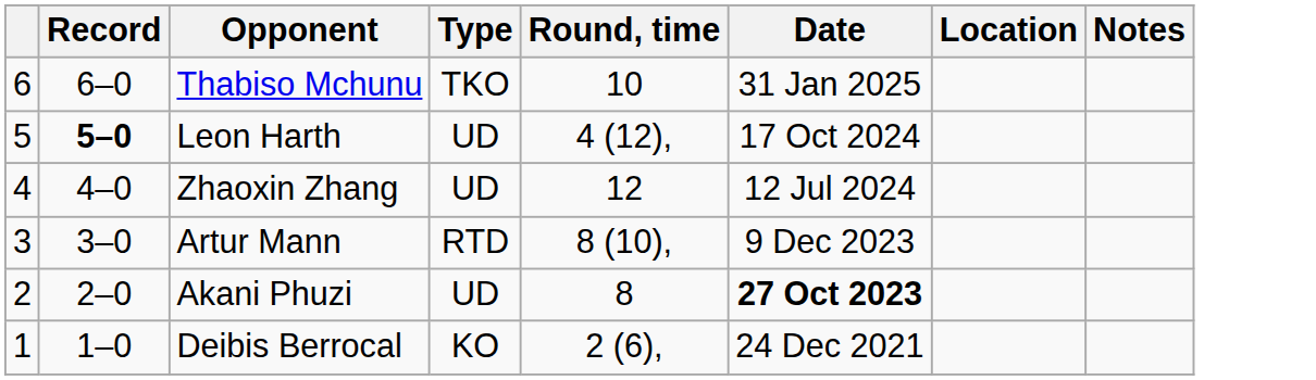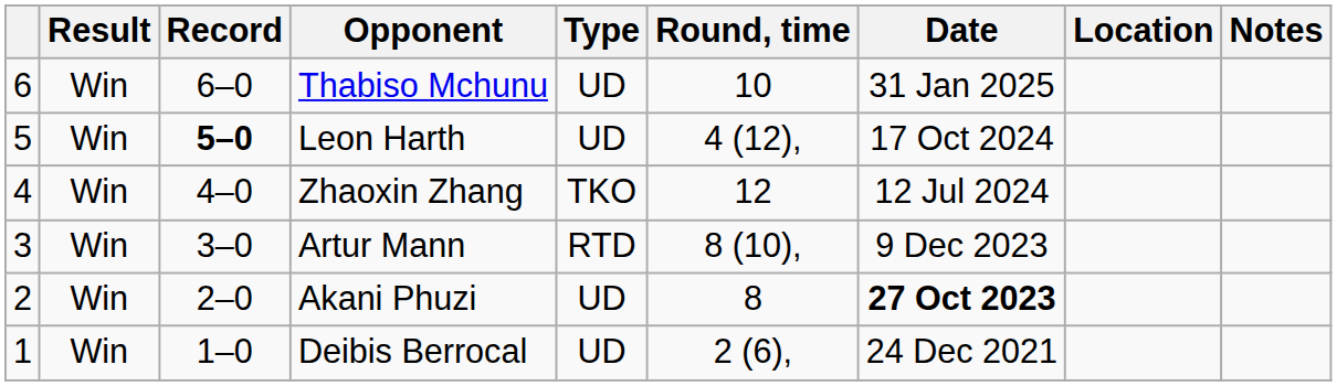 <table class="wikitable" style="text-align:center">
 <tr>
 <th></th>
+<th>Result</th>
 <th>Record</th>
 <th>Opponent</th>
 <th>Type</th>
 <th>Round, time</th>
 <th>Date</th>
 <th>Location</th>
 <th>Notes</th>
 </tr>
 <tr>
 <td>6</td>
+<td>Win</td>
 <td>6–0</td>
 <td style="text-align:left;"><a href='#'>Thabiso Mchunu</a></td>
-<td>TKO</td>
+<td>UD</td>
 <td>10</td>
 <td>31 Jan 2025</td>
 <td style="text-align:left;"></td>
 <td></td>
 </tr>
 <tr>
 <td>5</td>
+<td>Win</td>
 <td><strong>5–0</strong></td>
 <td style="text-align:left;">Leon Harth</td>
 <td>UD</td>
 <td>4 (12), </td>
 <td>17 Oct 2024</td>
 <td style="text-align:left;"></td>
 <td align=left></td>
 </tr>
 <tr>
 <td>4</td>
+<td>Win</td>
 <td>4–0</td>
 <td style="text-align:left;">Zhaoxin Zhang</td>
-<td>UD</td>
+<td>TKO</td>
 <td>12</td>
 <td>12 Jul 2024</td>
 <td style="text-align:left;"></td>
 <td align=left></td>
 </tr>
 <tr>
 <td>3</td>
+<td>Win</td>
 <td>3–0</td>
 <td style="text-align:left;">Artur Mann</td>
 <td>RTD</td>
 <td>8 (10), </td>
 <td>9 Dec 2023</td>
 <td style="text-align:left;"></td>
 <td></td>
 </tr>
 <tr>
 <td>2</td>
+<td>Win</td>
 <td>2–0</td>
 <td style="text-align:left;">Akani Phuzi</td>
 <td>UD</td>
 <td>8</td>
 <td><strong>27 Oct 2023</strong></td>
 <td style="text-align:left;"></td>
 <td></td>
 </tr>
 <tr>
 <td>1</td>
+<td>Win</td>
 <td>1–0</td>
 <td style="text-align:left;">Deibis Berrocal</td>
-<td>KO</td>
+<td>UD</td>
 <td>2 (6), </td>
 <td>24 Dec 2021</td>
 <td style="text-align:left;"></td>
 <td></td>
 </tr>
 </table>
